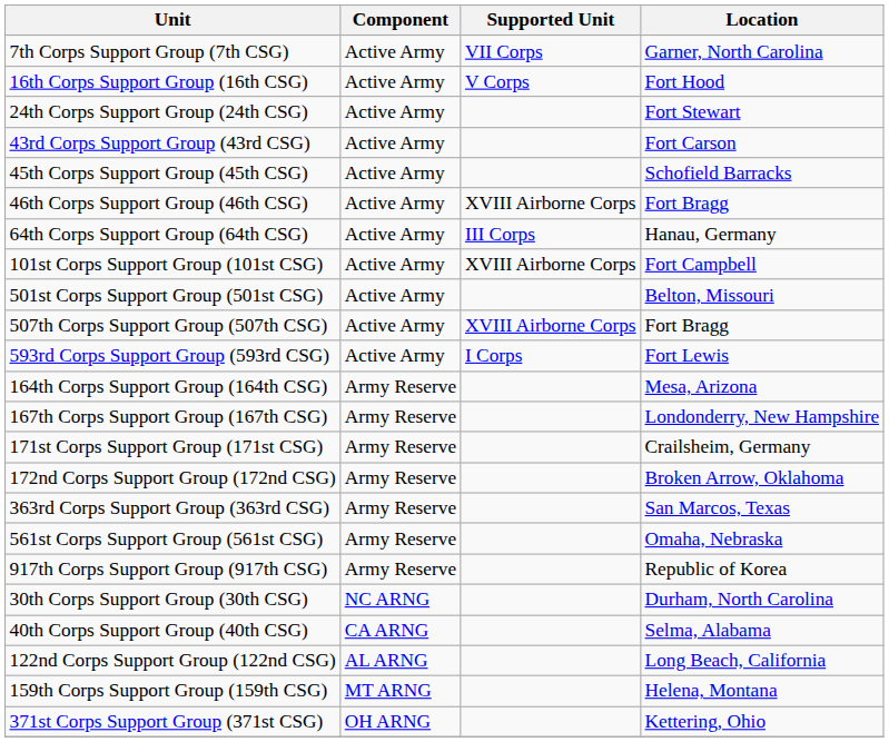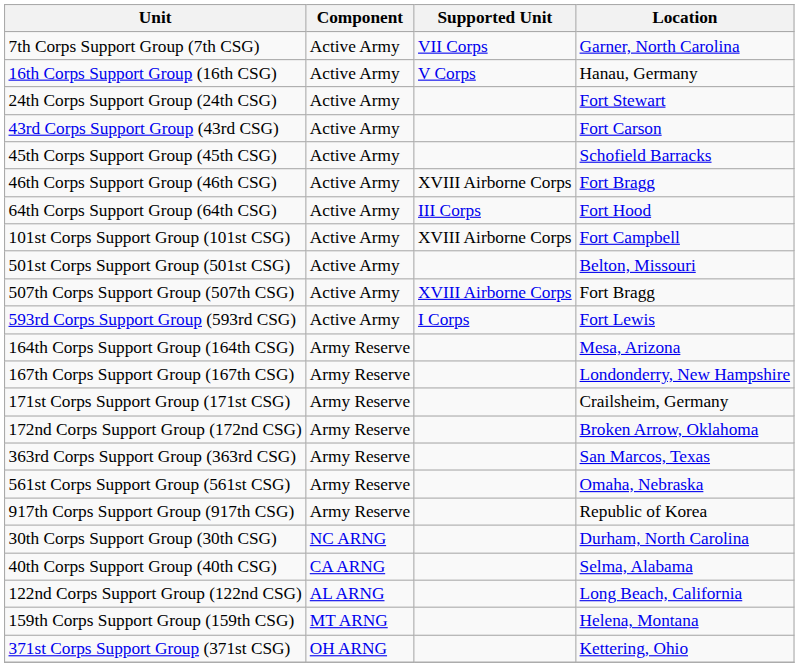 <table class="wikitable">
 <tr>
 <th>Unit</th>
 <th>Component</th>
 <th>Supported Unit</th>
 <th>Location</th>
 </tr>
 <tr>
 <td>7th Corps Support Group (7th CSG)</td>
 <td>Active Army</td>
 <td><a href='#'>VII Corps</a></td>
 <td><a href='#'>Garner, North Carolina</a></td>
 </tr>
 <tr>
 <td><a href='#'>16th Corps Support Group</a> (16th CSG)</td>
 <td>Active Army</td>
 <td><a href='#'>V Corps</a></td>
-<td><a href='#'>Fort Hood</a></td>
+<td>Hanau, Germany</td>
 </tr>
 <tr>
 <td>24th Corps Support Group (24th CSG)</td>
 <td>Active Army</td>
 <td></td>
 <td><a href='#'>Fort Stewart</a></td>
 </tr>
 <tr>
 <td><a href='#'>43rd Corps Support Group</a> (43rd CSG)</td>
 <td>Active Army</td>
 <td></td>
 <td><a href='#'>Fort Carson</a></td>
 </tr>
 <tr>
 <td>45th Corps Support Group (45th CSG)</td>
 <td>Active Army</td>
 <td></td>
 <td><a href='#'>Schofield Barracks</a></td>
 </tr>
 <tr>
 <td>46th Corps Support Group (46th CSG)</td>
 <td>Active Army</td>
 <td>XVIII Airborne Corps</td>
 <td><a href='#'>Fort Bragg</a></td>
 </tr>
 <tr>
 <td>64th Corps Support Group (64th CSG)</td>
 <td>Active Army</td>
 <td><a href='#'>III Corps</a></td>
-<td>Hanau, Germany</td>
+<td><a href='#'>Fort Hood</a></td>
 </tr>
 <tr>
 <td>101st Corps Support Group (101st CSG)</td>
 <td>Active Army</td>
 <td>XVIII Airborne Corps</td>
 <td><a href='#'>Fort Campbell</a></td>
 </tr>
 <tr>
 <td>501st Corps Support Group (501st CSG)</td>
 <td>Active Army</td>
 <td></td>
 <td><a href='#'>Belton, Missouri</a></td>
 </tr>
 <tr>
 <td>507th Corps Support Group (507th CSG)</td>
 <td>Active Army</td>
 <td><a href='#'>XVIII Airborne Corps</a></td>
 <td>Fort Bragg</td>
 </tr>
 <tr>
 <td><a href='#'>593rd Corps Support Group</a> (593rd CSG)</td>
 <td>Active Army</td>
 <td><a href='#'>I Corps</a></td>
 <td><a href='#'>Fort Lewis</a></td>
 </tr>
 <tr>
 <td>164th Corps Support Group (164th CSG)</td>
 <td>Army Reserve</td>
 <td></td>
 <td><a href='#'>Mesa, Arizona</a></td>
 </tr>
 <tr>
 <td>167th Corps Support Group (167th CSG)</td>
 <td>Army Reserve</td>
 <td></td>
 <td><a href='#'>Londonderry, New Hampshire</a></td>
 </tr>
 <tr>
 <td>171st Corps Support Group (171st CSG)</td>
 <td>Army Reserve</td>
 <td></td>
 <td>Crailsheim, Germany</td>
 </tr>
 <tr>
 <td>172nd Corps Support Group (172nd CSG)</td>
 <td>Army Reserve</td>
 <td></td>
 <td><a href='#'>Broken Arrow, Oklahoma</a></td>
 </tr>
 <tr>
 <td>363rd Corps Support Group (363rd CSG)</td>
 <td>Army Reserve</td>
 <td></td>
 <td><a href='#'>San Marcos, Texas</a></td>
 </tr>
 <tr>
 <td>561st Corps Support Group (561st CSG)</td>
 <td>Army Reserve</td>
 <td></td>
 <td><a href='#'>Omaha, Nebraska</a></td>
 </tr>
 <tr>
 <td>917th Corps Support Group (917th CSG)</td>
 <td>Army Reserve</td>
 <td></td>
 <td>Republic of Korea</td>
 </tr>
 <tr>
 <td>30th Corps Support Group (30th CSG)</td>
 <td><a href='#'>NC ARNG</a></td>
 <td></td>
 <td><a href='#'>Durham, North Carolina</a></td>
 </tr>
 <tr>
 <td>40th Corps Support Group (40th CSG)</td>
 <td><a href='#'>CA ARNG</a></td>
 <td></td>
 <td><a href='#'>Selma, Alabama</a></td>
 </tr>
 <tr>
 <td>122nd Corps Support Group (122nd CSG)</td>
 <td><a href='#'>AL ARNG</a></td>
 <td></td>
 <td><a href='#'>Long Beach, California</a></td>
 </tr>
 <tr>
 <td>159th Corps Support Group (159th CSG)</td>
 <td><a href='#'>MT ARNG</a></td>
 <td></td>
 <td><a href='#'>Helena, Montana</a></td>
 </tr>
 <tr>
 <td><a href='#'>371st Corps Support Group</a> (371st CSG)</td>
 <td><a href='#'>OH ARNG</a></td>
 <td></td>
 <td><a href='#'>Kettering, Ohio</a></td>
 </tr>
 <tr>
 </tr>
 </table>
